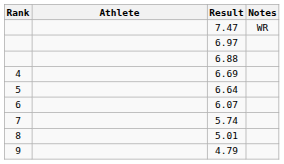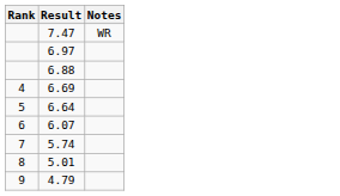 <table class="wikitable" style="text-align:center">
 <tr>
 <th>Rank</th>
-<th Style="width:18em">Athlete</th>
 <th>Result</th>
 <th>Notes</th>
 </tr>
 <tr>
 <td></td>
-<td style="text-align:left"></td>
 <td>7.47</td>
 <td>WR</td>
 </tr>
 <tr>
 <td></td>
-<td style="text-align:left"></td>
 <td>6.97</td>
 <td></td>
 </tr>
 <tr>
 <td></td>
-<td style="text-align:left"></td>
 <td>6.88</td>
 <td></td>
 </tr>
 <tr>
 <td>4</td>
-<td style="text-align:left"></td>
 <td>6.69</td>
 <td></td>
 </tr>
 <tr>
 <td>5</td>
-<td style="text-align:left"></td>
 <td>6.64</td>
 <td></td>
 </tr>
 <tr>
 <td>6</td>
-<td style="text-align:left"></td>
 <td>6.07</td>
 <td></td>
 </tr>
 <tr>
 <td>7</td>
-<td style="text-align:left"></td>
 <td>5.74</td>
 <td></td>
 </tr>
 <tr>
 <td>8</td>
-<td style="text-align:left"></td>
 <td>5.01</td>
 <td></td>
 </tr>
 <tr>
 <td>9</td>
-<td style="text-align:left"></td>
 <td>4.79</td>
 <td></td>
 </tr>
 </table>
